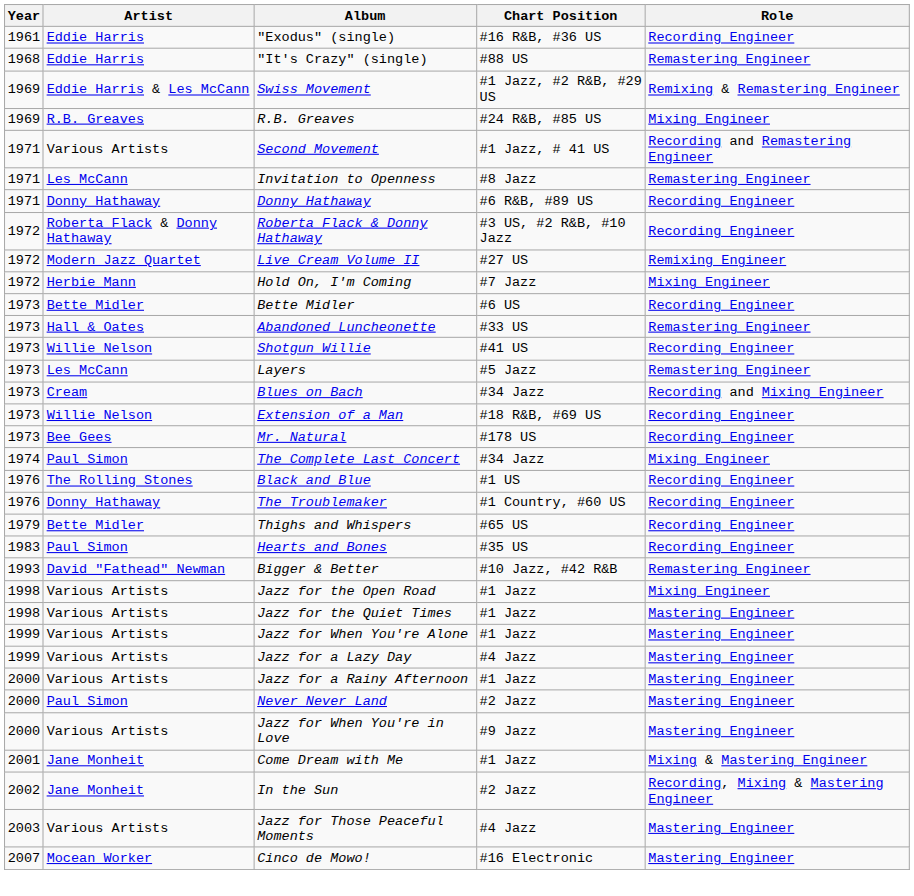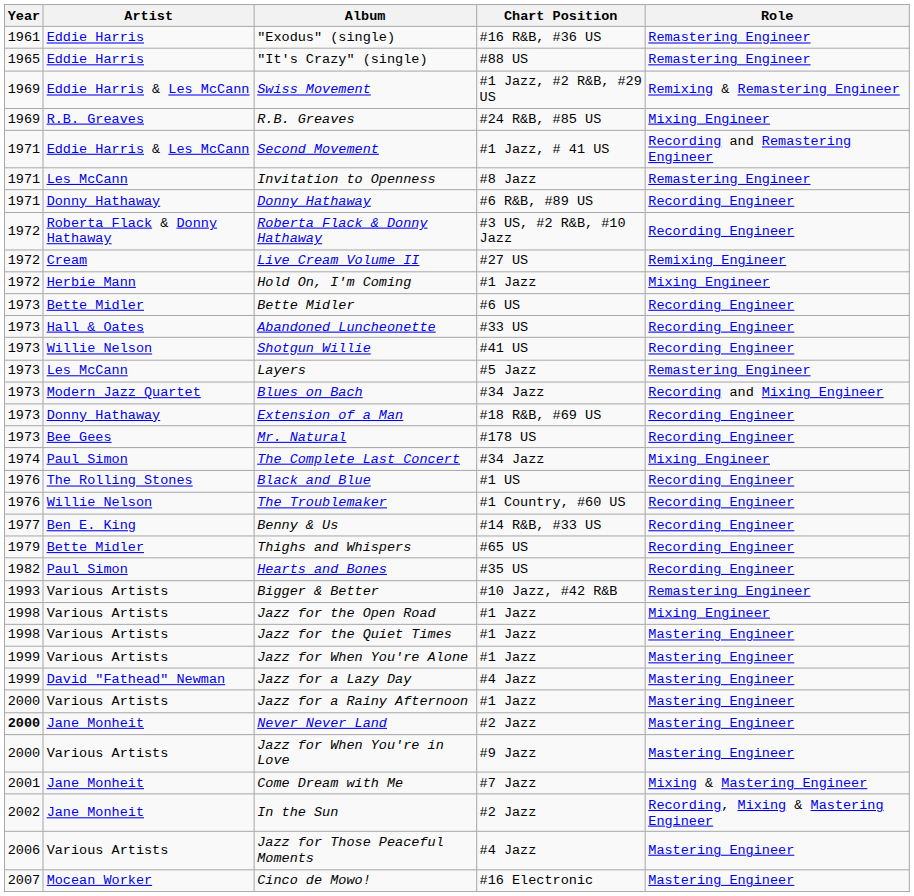 <table class="wikitable">
 <tr>
 <th>Year</th>
 <th>Artist</th>
 <th>Album</th>
 <th>Chart Position</th>
 <th>Role</th>
 </tr>
 <tr>
 <td>1961</td>
 <td><a href='#'>Eddie Harris</a></td>
 <td>"Exodus" (single)</td>
 <td>#16 R&B, #36 US</td>
-<td><a href='#'>Recording Engineer</a></td>
+<td><a href='#'>Remastering Engineer</a></td>
 </tr>
 <tr>
-<td>1968</td>
+<td>1965</td>
 <td><a href='#'>Eddie Harris</a></td>
 <td>"It's Crazy" (single)</td>
 <td>#88 US</td>
 <td><a href='#'>Remastering Engineer</a></td>
 </tr>
 <tr>
 <td>1969</td>
 <td><a href='#'>Eddie Harris</a> & <a href='#'>Les McCann</a></td>
 <td><em><a href='#'>Swiss Movement</a></em></td>
 <td>#1 Jazz, #2 R&B, #29 US</td>
 <td><a href='#'>Remixing</a> & <a href='#'>Remastering Engineer</a></td>
 </tr>
 <tr>
 <td>1969</td>
 <td><a href='#'>R.B. Greaves</a></td>
 <td><em>R.B. Greaves</em></td>
 <td>#24 R&B, #85 US</td>
 <td><a href='#'>Mixing Engineer</a></td>
 </tr>
 <tr>
 <td>1971</td>
-<td>Various Artists</td>
+<td><a href='#'>Eddie Harris</a> & <a href='#'>Les McCann</a></td>
 <td><em><a href='#'>Second Movement</a></em></td>
 <td>#1 Jazz, # 41 US</td>
 <td><a href='#'>Recording</a> and <a href='#'>Remastering Engineer</a></td>
 </tr>
 <tr>
 <td>1971</td>
 <td><a href='#'>Les McCann</a></td>
 <td><em>Invitation to Openness</em></td>
 <td>#8 Jazz</td>
 <td><a href='#'>Remastering Engineer</a></td>
 </tr>
 <tr>
 <td>1971</td>
 <td><a href='#'>Donny Hathaway</a></td>
 <td><em><a href='#'>Donny Hathaway</a></em></td>
 <td>#6 R&B, #89 US</td>
 <td><a href='#'>Recording Engineer</a></td>
 </tr>
 <tr>
 <td>1972</td>
 <td><a href='#'>Roberta Flack</a> & <a href='#'>Donny Hathaway</a></td>
 <td><em><a href='#'>Roberta Flack & Donny Hathaway</a></em></td>
 <td>#3 US, #2 R&B, #10 Jazz</td>
 <td><a href='#'>Recording Engineer</a></td>
 </tr>
 <tr>
 <td>1972</td>
-<td><a href='#'>Modern Jazz Quartet</a></td>
+<td><a href='#'>Cream</a></td>
 <td><em><a href='#'>Live Cream Volume II</a></em></td>
 <td>#27 US</td>
 <td><a href='#'>Remixing Engineer</a></td>
 </tr>
 <tr>
 <td>1972</td>
 <td><a href='#'>Herbie Mann</a></td>
 <td><em>Hold On, I'm Coming</em></td>
-<td>#7 Jazz</td>
+<td>#1 Jazz</td>
 <td><a href='#'>Mixing Engineer</a></td>
 </tr>
 <tr>
 <td>1973</td>
 <td><a href='#'>Bette Midler</a></td>
 <td><em>Bette Midler</em></td>
 <td>#6 US</td>
 <td><a href='#'>Recording Engineer</a></td>
 </tr>
 <tr>
 <td>1973</td>
 <td><a href='#'>Hall & Oates</a></td>
 <td><em><a href='#'>Abandoned Luncheonette</a></em></td>
 <td>#33 US</td>
-<td><a href='#'>Remastering Engineer</a></td>
+<td><a href='#'>Recording Engineer</a></td>
 </tr>
 <tr>
 <td>1973</td>
 <td><a href='#'>Willie Nelson</a></td>
 <td><em><a href='#'>Shotgun Willie</a></em></td>
 <td>#41 US</td>
 <td><a href='#'>Recording Engineer</a></td>
 </tr>
 <tr>
 <td>1973</td>
 <td><a href='#'>Les McCann</a></td>
 <td><em>Layers</em></td>
 <td>#5 Jazz</td>
 <td><a href='#'>Remastering Engineer</a></td>
 </tr>
 <tr>
 <td>1973</td>
-<td><a href='#'>Cream</a></td>
+<td><a href='#'>Modern Jazz Quartet</a></td>
 <td><em><a href='#'>Blues on Bach</a></em></td>
 <td>#34 Jazz</td>
 <td><a href='#'>Recording</a> and <a href='#'>Mixing Engineer</a></td>
 </tr>
 <tr>
 <td>1973</td>
-<td><a href='#'>Willie Nelson</a></td>
+<td><a href='#'>Donny Hathaway</a></td>
 <td><em><a href='#'>Extension of a Man</a></em></td>
 <td>#18 R&B, #69 US</td>
 <td><a href='#'>Recording Engineer</a></td>
 </tr>
 <tr>
 <td>1973</td>
 <td><a href='#'>Bee Gees</a></td>
 <td><em><a href='#'>Mr. Natural</a></em></td>
 <td>#178 US</td>
 <td><a href='#'>Recording Engineer</a></td>
 </tr>
 <tr>
 <td>1974</td>
 <td><a href='#'>Paul Simon</a></td>
 <td><em><a href='#'>The Complete Last Concert</a></em></td>
 <td>#34 Jazz</td>
 <td><a href='#'>Mixing Engineer</a></td>
 </tr>
 <tr>
 <td>1976</td>
 <td><a href='#'>The Rolling Stones</a></td>
 <td><em><a href='#'>Black and Blue</a></em></td>
 <td>#1 US</td>
 <td><a href='#'>Recording Engineer</a></td>
 </tr>
 <tr>
 <td>1976</td>
-<td><a href='#'>Donny Hathaway</a></td>
+<td><a href='#'>Willie Nelson</a></td>
 <td><em><a href='#'>The Troublemaker</a></em></td>
 <td>#1 Country, #60 US</td>
+<td><a href='#'>Recording Engineer</a></td>
+</tr>
+<tr>
+<td>1977</td>
+<td><a href='#'>Ben E. King</a></td>
+<td><em>Benny & Us</em></td>
+<td>#14 R&B, #33 US</td>
 <td><a href='#'>Recording Engineer</a></td>
 </tr>
 <tr>
 <td>1979</td>
 <td><a href='#'>Bette Midler</a></td>
 <td><em>Thighs and Whispers</em></td>
 <td>#65 US</td>
 <td><a href='#'>Recording Engineer</a></td>
 </tr>
 <tr>
-<td>1983</td>
+<td>1982</td>
 <td><a href='#'>Paul Simon</a></td>
 <td><em><a href='#'>Hearts and Bones</a></em></td>
 <td>#35 US</td>
 <td><a href='#'>Recording Engineer</a></td>
 </tr>
 <tr>
 <td>1993</td>
-<td><a href='#'>David "Fathead" Newman</a></td>
+<td>Various Artists</td>
 <td><em>Bigger & Better</em></td>
 <td>#10 Jazz, #42 R&B</td>
 <td><a href='#'>Remastering Engineer</a></td>
 </tr>
 <tr>
 <td>1998</td>
 <td>Various Artists</td>
 <td><em>Jazz for the Open Road</em></td>
 <td>#1 Jazz</td>
 <td><a href='#'>Mixing Engineer</a></td>
 </tr>
 <tr>
 <td>1998</td>
 <td>Various Artists</td>
 <td><em>Jazz for the Quiet Times</em></td>
 <td>#1 Jazz</td>
 <td><a href='#'>Mastering Engineer</a></td>
 </tr>
 <tr>
 <td>1999</td>
 <td>Various Artists</td>
 <td><em>Jazz for When You're Alone</em></td>
 <td>#1 Jazz</td>
 <td><a href='#'>Mastering Engineer</a></td>
 </tr>
 <tr>
 <td>1999</td>
-<td>Various Artists</td>
+<td><a href='#'>David "Fathead" Newman</a></td>
 <td><em>Jazz for a Lazy Day</em></td>
 <td>#4 Jazz</td>
 <td><a href='#'>Mastering Engineer</a></td>
 </tr>
 <tr>
 <td>2000</td>
 <td>Various Artists</td>
 <td><em>Jazz for a Rainy Afternoon</em></td>
 <td>#1 Jazz</td>
 <td><a href='#'>Mastering Engineer</a></td>
 </tr>
 <tr>
-<td>2000</td>
-<td><a href='#'>Paul Simon</a></td>
+<td><strong>2000</strong></td>
+<td><a href='#'>Jane Monheit</a></td>
 <td><em><a href='#'>Never Never Land</a></em></td>
 <td>#2 Jazz</td>
 <td><a href='#'>Mastering Engineer</a></td>
 </tr>
 <tr>
 <td>2000</td>
 <td>Various Artists</td>
 <td><em>Jazz for When You're in Love</em></td>
 <td>#9 Jazz</td>
 <td><a href='#'>Mastering Engineer</a></td>
 </tr>
 <tr>
 <td>2001</td>
 <td><a href='#'>Jane Monheit</a></td>
 <td><em>Come Dream with Me</em></td>
-<td>#1 Jazz</td>
+<td>#7 Jazz</td>
 <td><a href='#'>Mixing</a> & <a href='#'>Mastering Engineer</a></td>
 </tr>
 <tr>
 <td>2002</td>
 <td><a href='#'>Jane Monheit</a></td>
 <td><em>In the Sun</em></td>
 <td>#2 Jazz</td>
 <td><a href='#'>Recording</a>, <a href='#'>Mixing</a> & <a href='#'>Mastering Engineer</a></td>
 </tr>
 <tr>
-<td>2003</td>
+<td>2006</td>
 <td>Various Artists</td>
 <td><em>Jazz for Those Peaceful Moments</em></td>
 <td>#4 Jazz</td>
 <td><a href='#'>Mastering Engineer</a></td>
 </tr>
 <tr>
 <td>2007</td>
 <td><a href='#'>Mocean Worker</a></td>
 <td><em>Cinco de Mowo!</em></td>
 <td>#16 Electronic</td>
 <td><a href='#'>Mastering Engineer</a></td>
 </tr>
 <tr>
 </tr>
 </table>
